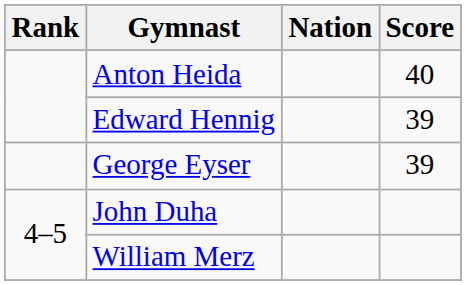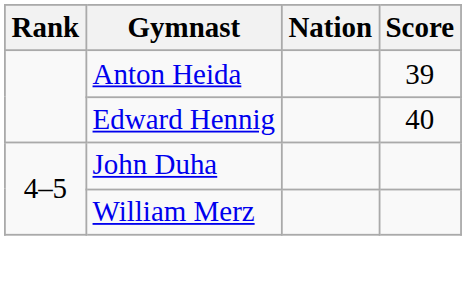 <table class="wikitable sortable" style="text-align:center">
 <tr>
 <th>Rank</th>
 <th>Gymnast</th>
 <th>Nation</th>
 <th>Score</th>
 </tr>
 <tr>
 <td rowspan=2></td>
 <td align=left><a href='#'>Anton Heida</a></td>
 <td align=left></td>
-<td>40</td>
+<td>39</td>
 </tr>
 <tr>
 <td align=left><a href='#'>Edward Hennig</a></td>
 <td align=left></td>
-<td>39</td>
-</tr>
-<tr>
-<td></td>
-<td align=left><a href='#'>George Eyser</a></td>
-<td align=left></td>
-<td>39</td>
+<td>40</td>
 </tr>
 <tr>
 <td rowspan=2>4–5</td>
 <td align=left><a href='#'>John Duha</a></td>
 <td align=left></td>
 <td></td>
 </tr>
 <tr>
 <td align=left><a href='#'>William Merz</a></td>
 <td align=left></td>
 <td></td>
 </tr>
 </table>
